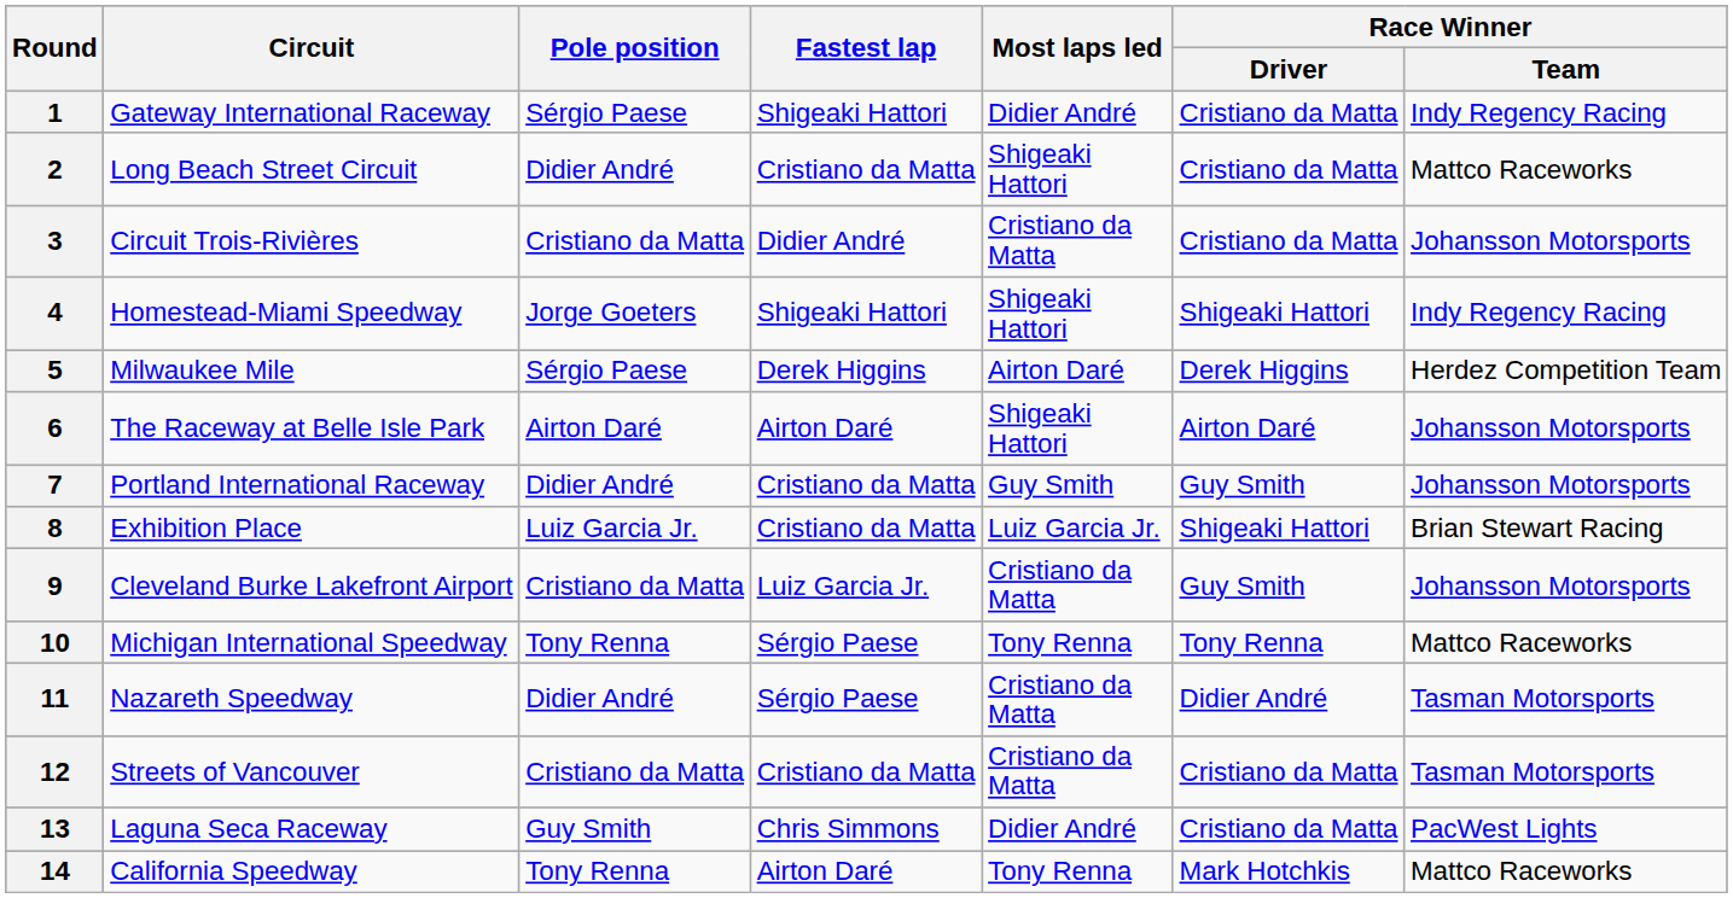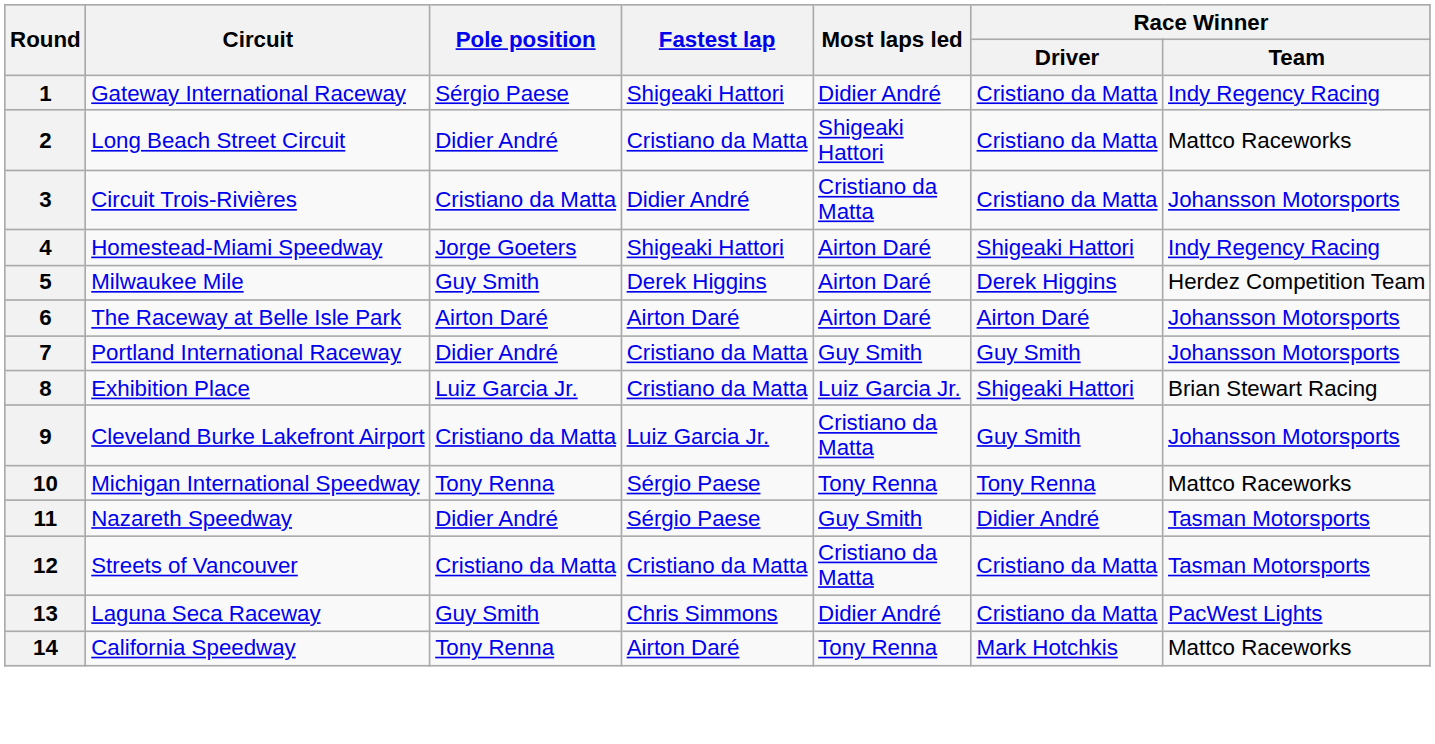 <table class="wikitable" style="font-size: 85%">
 <tr>
 <th rowspan="2">Round</th>
 <th rowspan="2">Circuit</th>
 <th rowspan="2"><a href='#'>Pole position</a></th>
 <th rowspan="2"><a href='#'>Fastest lap</a></th>
 <th rowspan="2">Most laps led</th>
 <th colspan="2">Race Winner</th>
 </tr>
 <tr>
 <th>Driver</th>
 <th>Team</th>
 </tr>
 <tr>
 <th>1</th>
 <td> <a href='#'>Gateway International Raceway</a></td>
 <td> <a href='#'>Sérgio Paese</a></td>
 <td nowrap=""> <a href='#'>Shigeaki Hattori</a></td>
 <td> <a href='#'>Didier André</a></td>
 <td> <a href='#'>Cristiano da Matta</a></td>
 <td><a href='#'>Indy Regency Racing</a></td>
 </tr>
 <tr>
 <th>2</th>
 <td> <a href='#'>Long Beach Street Circuit</a></td>
 <td> <a href='#'>Didier André</a></td>
 <td nowrap> <a href='#'>Cristiano da Matta</a></td>
 <td> <a href='#'>Shigeaki Hattori</a></td>
 <td nowrap> <a href='#'>Cristiano da Matta</a></td>
 <td>Mattco Raceworks</td>
 </tr>
 <tr>
 <th>3</th>
 <td> <a href='#'>Circuit Trois-Rivières</a></td>
 <td nowrap> <a href='#'>Cristiano da Matta</a></td>
 <td> <a href='#'>Didier André</a></td>
 <td> <a href='#'>Cristiano da Matta</a></td>
 <td> <a href='#'>Cristiano da Matta</a></td>
 <td><a href='#'>Johansson Motorsports</a></td>
 </tr>
 <tr>
 <th>4</th>
 <td> <a href='#'>Homestead-Miami Speedway</a></td>
 <td> <a href='#'>Jorge Goeters</a></td>
 <td> <a href='#'>Shigeaki Hattori</a></td>
-<td> <a href='#'>Shigeaki Hattori</a></td>
+<td> <a href='#'>Airton Daré</a></td>
 <td> <a href='#'>Shigeaki Hattori</a></td>
 <td><a href='#'>Indy Regency Racing</a></td>
 </tr>
 <tr>
 <th>5</th>
 <td> <a href='#'>Milwaukee Mile</a></td>
-<td> <a href='#'>Sérgio Paese</a></td>
+<td> <a href='#'>Guy Smith</a></td>
 <td> <a href='#'>Derek Higgins</a></td>
 <td> <a href='#'>Airton Daré</a></td>
 <td> <a href='#'>Derek Higgins</a></td>
 <td nowrap>Herdez Competition Team</td>
 </tr>
 <tr>
 <th>6</th>
 <td> <a href='#'>The Raceway at Belle Isle Park</a></td>
 <td> <a href='#'>Airton Daré</a></td>
 <td> <a href='#'>Airton Daré</a></td>
-<td> <a href='#'>Shigeaki Hattori</a></td>
+<td> <a href='#'>Airton Daré</a></td>
 <td> <a href='#'>Airton Daré</a></td>
 <td><a href='#'>Johansson Motorsports</a></td>
 </tr>
 <tr>
 <th>7</th>
 <td> <a href='#'>Portland International Raceway</a></td>
 <td> <a href='#'>Didier André</a></td>
 <td> <a href='#'>Cristiano da Matta</a></td>
 <td> <a href='#'>Guy Smith</a></td>
 <td> <a href='#'>Guy Smith</a></td>
 <td><a href='#'>Johansson Motorsports</a></td>
 </tr>
 <tr>
 <th>8</th>
 <td> <a href='#'>Exhibition Place</a></td>
 <td> <a href='#'>Luiz Garcia Jr.</a></td>
 <td> <a href='#'>Cristiano da Matta</a></td>
 <td> <a href='#'>Luiz Garcia Jr.</a></td>
 <td> <a href='#'>Shigeaki Hattori</a></td>
 <td>Brian Stewart Racing</td>
 </tr>
 <tr>
 <th>9</th>
 <td nowrap> <a href='#'>Cleveland Burke Lakefront Airport</a></td>
 <td> <a href='#'>Cristiano da Matta</a></td>
 <td> <a href='#'>Luiz Garcia Jr.</a></td>
 <td> <a href='#'>Cristiano da Matta</a></td>
 <td nowrap=""> <a href='#'>Guy Smith</a></td>
 <td><a href='#'>Johansson Motorsports</a></td>
 </tr>
 <tr>
 <th>10</th>
 <td> <a href='#'>Michigan International Speedway</a></td>
 <td> <a href='#'>Tony Renna</a></td>
 <td> <a href='#'>Sérgio Paese</a></td>
 <td> <a href='#'>Tony Renna</a></td>
 <td> <a href='#'>Tony Renna</a></td>
 <td>Mattco Raceworks</td>
 </tr>
 <tr>
 <th>11</th>
 <td> <a href='#'>Nazareth Speedway</a></td>
 <td> <a href='#'>Didier André</a></td>
 <td> <a href='#'>Sérgio Paese</a></td>
-<td> <a href='#'>Cristiano da Matta</a></td>
+<td> <a href='#'>Guy Smith</a></td>
 <td> <a href='#'>Didier André</a></td>
 <td><a href='#'>Tasman Motorsports</a></td>
 </tr>
 <tr>
 <th>12</th>
 <td> <a href='#'>Streets of Vancouver</a></td>
 <td> <a href='#'>Cristiano da Matta</a></td>
 <td> <a href='#'>Cristiano da Matta</a></td>
 <td> <a href='#'>Cristiano da Matta</a></td>
 <td> <a href='#'>Cristiano da Matta</a></td>
 <td><a href='#'>Tasman Motorsports</a></td>
 </tr>
 <tr>
 <th>13</th>
 <td> <a href='#'>Laguna Seca Raceway</a></td>
 <td> <a href='#'>Guy Smith</a></td>
 <td> <a href='#'>Chris Simmons</a></td>
 <td> <a href='#'>Didier André</a></td>
 <td> <a href='#'>Cristiano da Matta</a></td>
 <td><a href='#'>PacWest Lights</a></td>
 </tr>
 <tr>
 <th>14</th>
 <td> <a href='#'>California Speedway</a></td>
 <td nowrap=""> <a href='#'>Tony Renna</a></td>
 <td> <a href='#'>Airton Daré</a></td>
 <td nowrap=""> <a href='#'>Tony Renna</a></td>
 <td nowrap=""> <a href='#'>Mark Hotchkis</a></td>
 <td nowrap="">Mattco Raceworks</td>
 </tr>
 </table>
